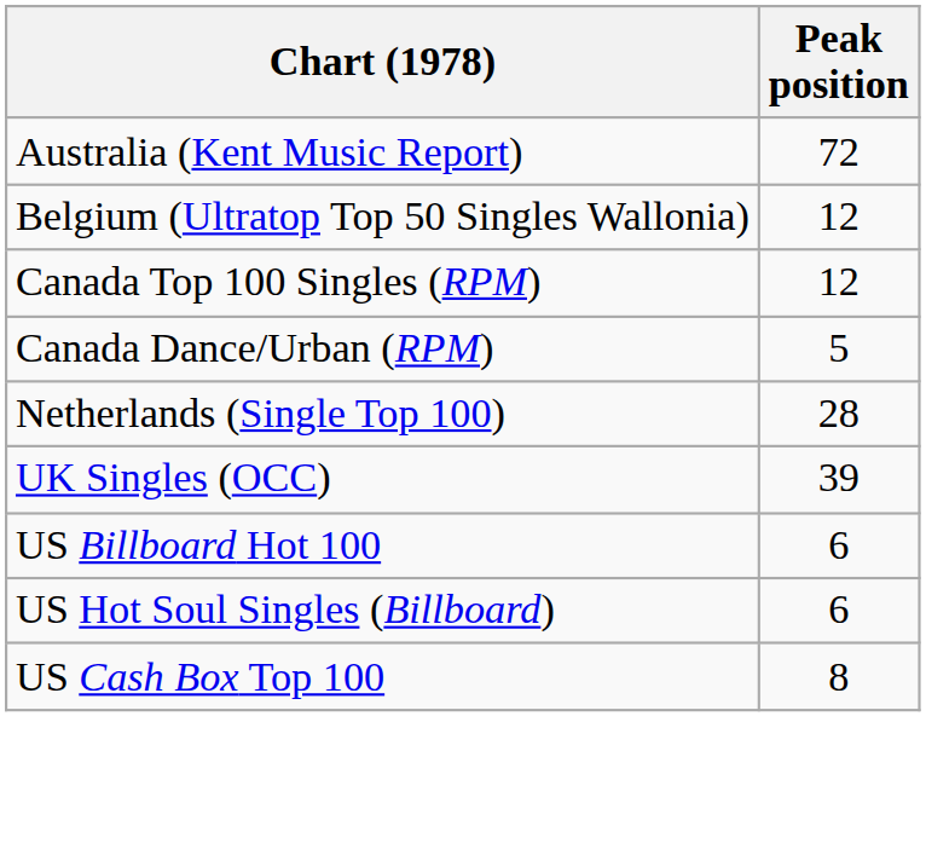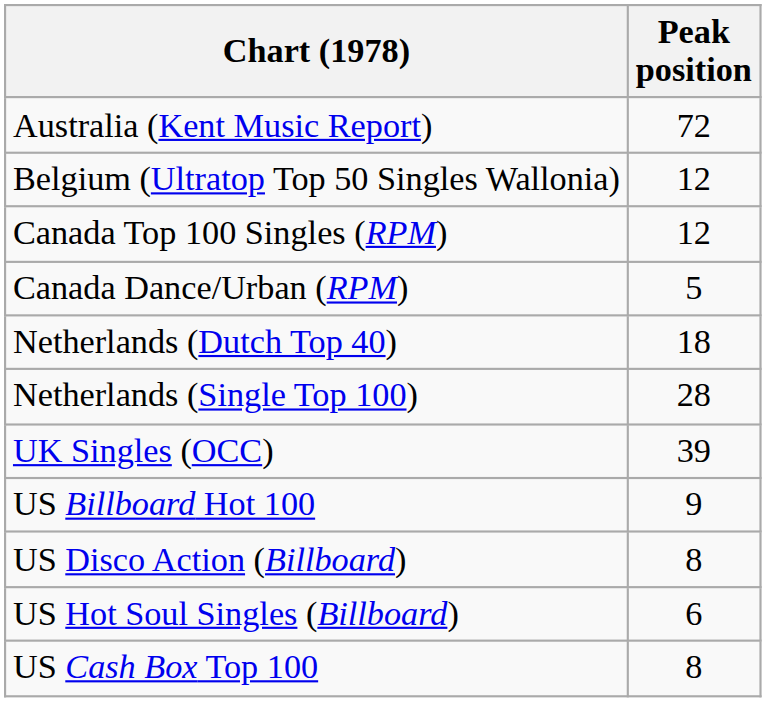 <table class="wikitable sortable" style="text-align:center;">
 <tr>
 <th>Chart (1978)</th>
 <th>Peak<br>position</th>
 </tr>
 <tr>
 <td align="left">Australia (<a href='#'>Kent Music Report</a>)</td>
 <td>72</td>
 </tr>
 <tr>
 <td align="left">Belgium (<a href='#'>Ultratop</a> Top 50 Singles Wallonia)</td>
 <td>12</td>
 </tr>
 <tr>
 <td align="left">Canada Top 100 Singles (<em><a href='#'>RPM</a></em>)</td>
 <td>12</td>
 </tr>
 <tr>
 <td align="left">Canada Dance/Urban (<em><a href='#'>RPM</a></em>)</td>
 <td>5</td>
 </tr>
 <tr>
+<td align="left">Netherlands (<a href='#'>Dutch Top 40</a>)</td>
+<td>18</td>
+</tr>
+<tr>
 <td align="left">Netherlands (<a href='#'>Single Top 100</a>)</td>
 <td>28</td>
 </tr>
 <tr>
 <td align="left"><a href='#'>UK Singles</a> (<a href='#'>OCC</a>)</td>
 <td>39</td>
 </tr>
 <tr>
 <td align="left">US <a href='#'><em>Billboard</em> Hot 100</a></td>
-<td>6</td>
+<td>9</td>
+</tr>
+<tr>
+<td align="left">US <a href='#'>Disco Action</a> (<em><a href='#'>Billboard</a></em>)</td>
+<td>8</td>
 </tr>
 <tr>
 <td align="left">US <a href='#'>Hot Soul Singles</a> (<em><a href='#'>Billboard</a></em>)</td>
 <td>6</td>
 </tr>
 <tr>
 <td align="left">US <a href='#'><em>Cash Box</em> Top 100</a></td>
 <td align="center">8</td>
 </tr>
 </table>
